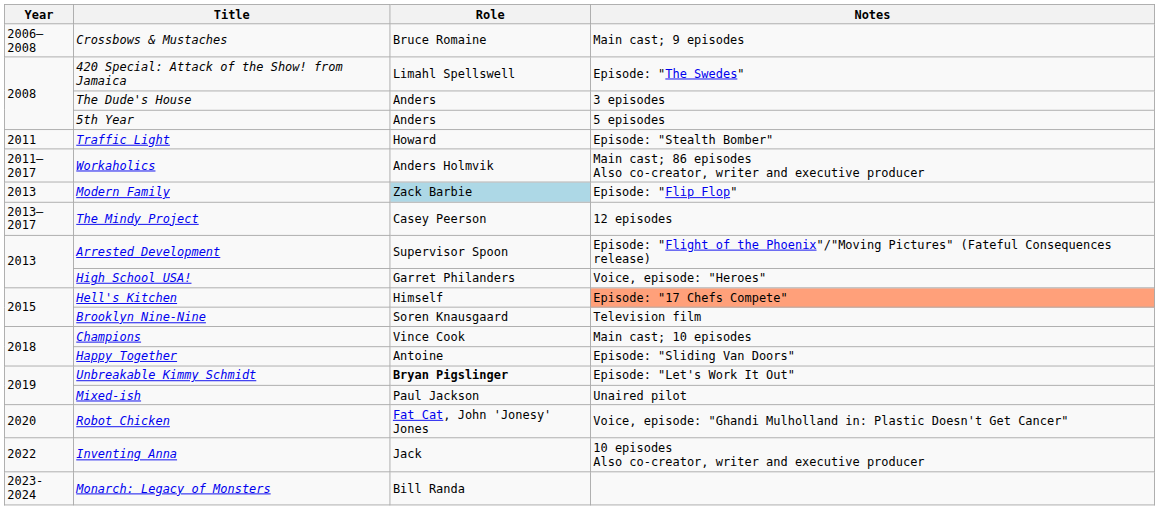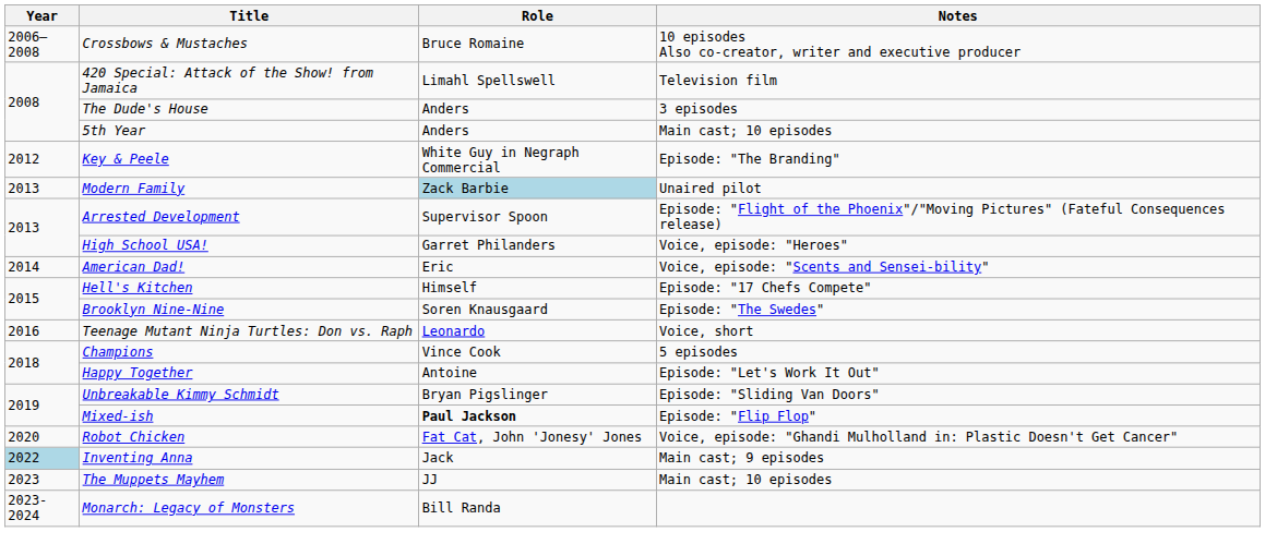 <table class="wikitable sortable">
 <tr>
 <th>Year</th>
 <th>Title</th>
 <th>Role</th>
 <th class="unsortable">Notes</th>
 </tr>
 <tr>
 <td>2006–2008</td>
 <td><em>Crossbows & Mustaches</em></td>
 <td>Bruce Romaine</td>
-<td>Main cast; 9 episodes</td>
+<td>10 episodes<br>Also co-creator, writer and executive producer</td>
 </tr>
 <tr>
 <td rowspan="3">2008</td>
 <td><em>420 Special: Attack of the Show! from Jamaica</em></td>
 <td>Limahl Spellswell</td>
-<td>Episode: "<a href='#'>The Swedes</a>"</td>
+<td>Television film</td>
 </tr>
 <tr>
 <td><em>The Dude's House</em></td>
 <td>Anders</td>
 <td>3 episodes</td>
 </tr>
 <tr>
 <td><em>5th Year</em></td>
 <td>Anders</td>
-<td>5 episodes</td>
+<td>Main cast; 10 episodes</td>
 </tr>
 <tr>
-<td>2011</td>
-<td><em><a href='#'>Traffic Light</a></em></td>
-<td>Howard</td>
-<td>Episode: "Stealth Bomber"</td>
-</tr>
-<tr>
-<td>2011–2017</td>
-<td><em><a href='#'>Workaholics</a></em></td>
-<td>Anders Holmvik</td>
-<td>Main cast; 86 episodes<br>Also co-creator, writer and executive producer</td>
+<td>2012</td>
+<td><em><a href='#'>Key & Peele</a></em></td>
+<td>White Guy in Negraph Commercial</td>
+<td>Episode: "The Branding"</td>
 </tr>
 <tr>
 <td>2013</td>
 <td><em><a href='#'>Modern Family</a></em></td>
 <td style="background: lightblue;">Zack Barbie</td>
-<td>Episode: "<a href='#'>Flip Flop</a>"</td>
-</tr>
-<tr>
-<td>2013–2017</td>
-<td><em><a href='#'>The Mindy Project</a></em></td>
-<td>Casey Peerson</td>
-<td>12 episodes</td>
+<td>Unaired pilot</td>
 </tr>
 <tr>
 <td rowspan="2">2013</td>
 <td><em><a href='#'>Arrested Development</a></em></td>
 <td>Supervisor Spoon</td>
 <td>Episode: "<a href='#'>Flight of the Phoenix</a>"/"Moving Pictures" (Fateful Consequences release)</td>
 </tr>
 <tr>
 <td><em><a href='#'>High School USA!</a></em></td>
 <td>Garret Philanders</td>
 <td>Voice, episode: "Heroes"</td>
 </tr>
 <tr>
+<td>2014</td>
+<td><em><a href='#'>American Dad!</a></em></td>
+<td>Eric</td>
+<td>Voice, episode: "<a href='#'>Scents and Sensei-bility</a>"</td>
+</tr>
+<tr>
 <td rowspan="2">2015</td>
 <td><em><a href='#'>Hell's Kitchen</a></em></td>
 <td>Himself</td>
-<td style="background: lightsalmon;">Episode: "17 Chefs Compete"</td>
+<td>Episode: "17 Chefs Compete"</td>
 </tr>
 <tr>
 <td><em><a href='#'>Brooklyn Nine-Nine</a></em></td>
 <td>Soren Knausgaard</td>
-<td>Television film</td>
+<td>Episode: "<a href='#'>The Swedes</a>"</td>
+</tr>
+<tr>
+<td>2016</td>
+<td><em>Teenage Mutant Ninja Turtles: Don vs. Raph</em></td>
+<td><a href='#'>Leonardo</a></td>
+<td>Voice, short</td>
 </tr>
 <tr>
 <td rowspan="2">2018</td>
 <td><em><a href='#'>Champions</a></em></td>
 <td>Vince Cook</td>
-<td>Main cast; 10 episodes</td>
+<td>5 episodes</td>
 </tr>
 <tr>
 <td><em><a href='#'>Happy Together</a></em></td>
 <td>Antoine</td>
-<td>Episode: "Sliding Van Doors"</td>
+<td>Episode: "Let's Work It Out"</td>
 </tr>
 <tr>
 <td rowspan="2">2019</td>
 <td><em><a href='#'>Unbreakable Kimmy Schmidt</a></em></td>
-<td><strong>Bryan Pigslinger</strong></td>
-<td>Episode: "Let's Work It Out"</td>
+<td>Bryan Pigslinger</td>
+<td>Episode: "Sliding Van Doors"</td>
 </tr>
 <tr>
 <td><em><a href='#'>Mixed-ish</a></em></td>
-<td>Paul Jackson</td>
-<td>Unaired pilot</td>
+<td><strong>Paul Jackson</strong></td>
+<td>Episode: "<a href='#'>Flip Flop</a>"</td>
 </tr>
 <tr>
 <td>2020</td>
 <td><em><a href='#'>Robot Chicken</a></em></td>
 <td><a href='#'>Fat Cat</a>, John 'Jonesy' Jones</td>
 <td>Voice, episode: "Ghandi Mulholland in: Plastic Doesn't Get Cancer"</td>
 </tr>
 <tr>
-<td>2022</td>
+<td style="background: lightblue;">2022</td>
 <td><em><a href='#'>Inventing Anna</a></em></td>
 <td>Jack</td>
-<td>10 episodes<br>Also co-creator, writer and executive producer</td>
+<td>Main cast; 9 episodes</td>
+</tr>
+<tr>
+<td>2023</td>
+<td><em><a href='#'>The Muppets Mayhem</a></em></td>
+<td>JJ</td>
+<td>Main cast; 10 episodes</td>
 </tr>
 <tr>
 <td>2023-2024</td>
 <td><em><a href='#'>Monarch: Legacy of Monsters</a></em></td>
 <td>Bill Randa</td>
 <td></td>
 </tr>
 </table>
